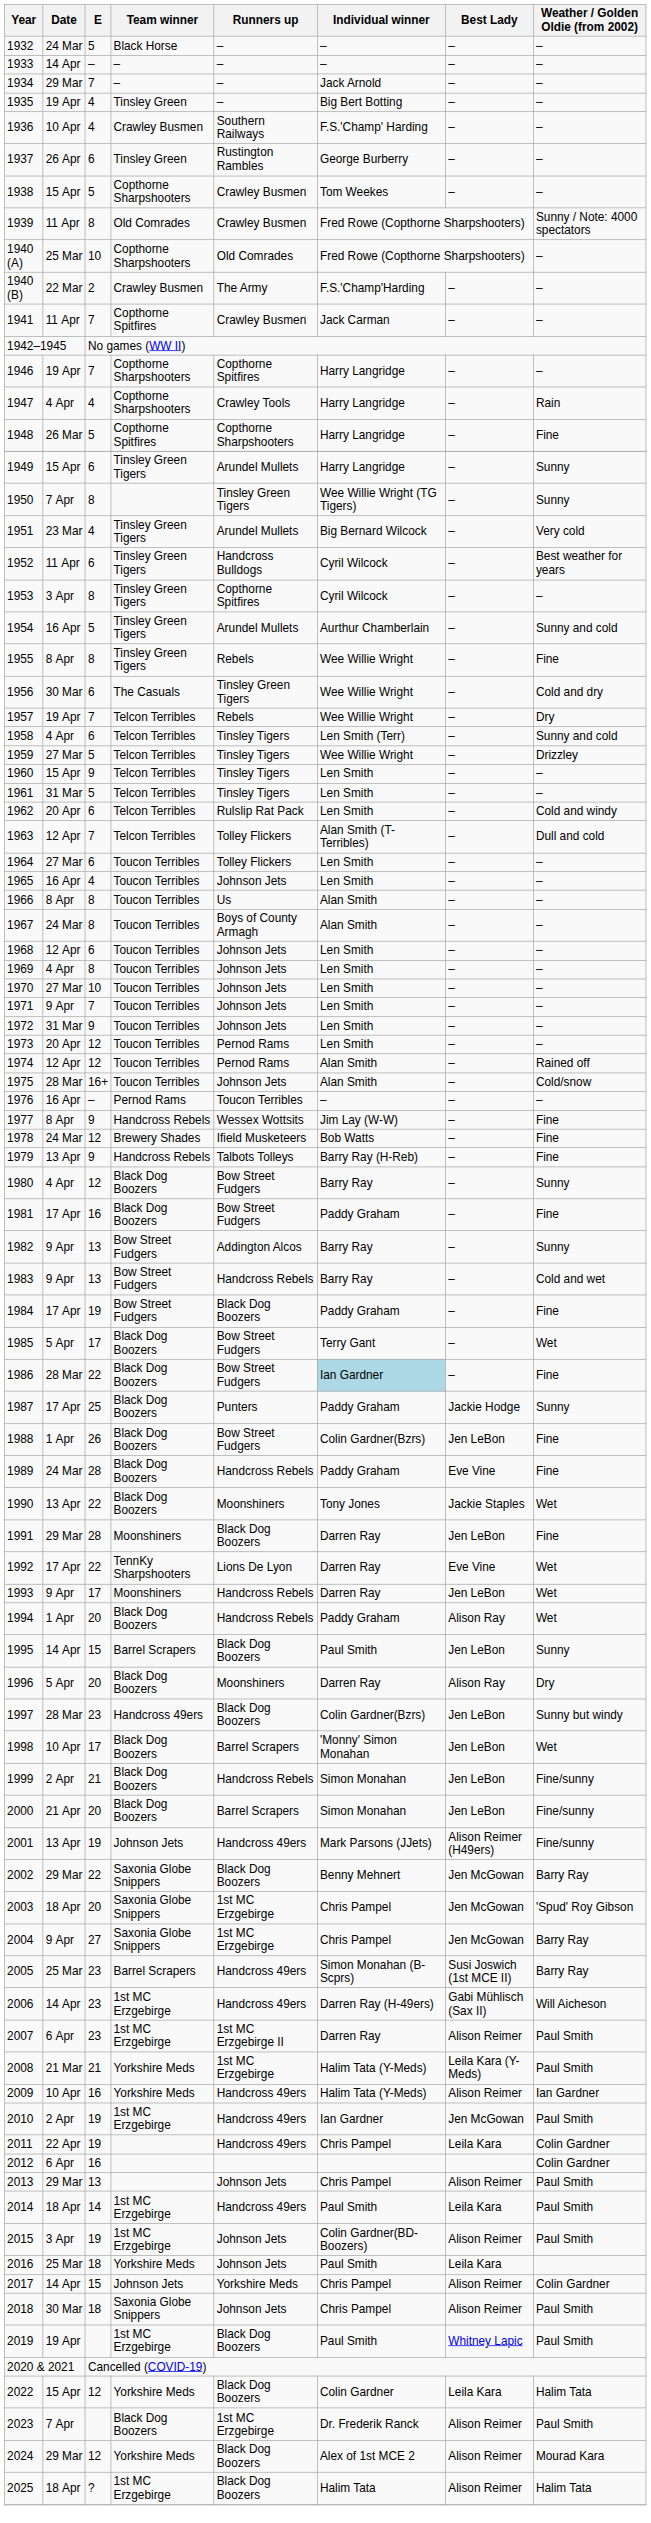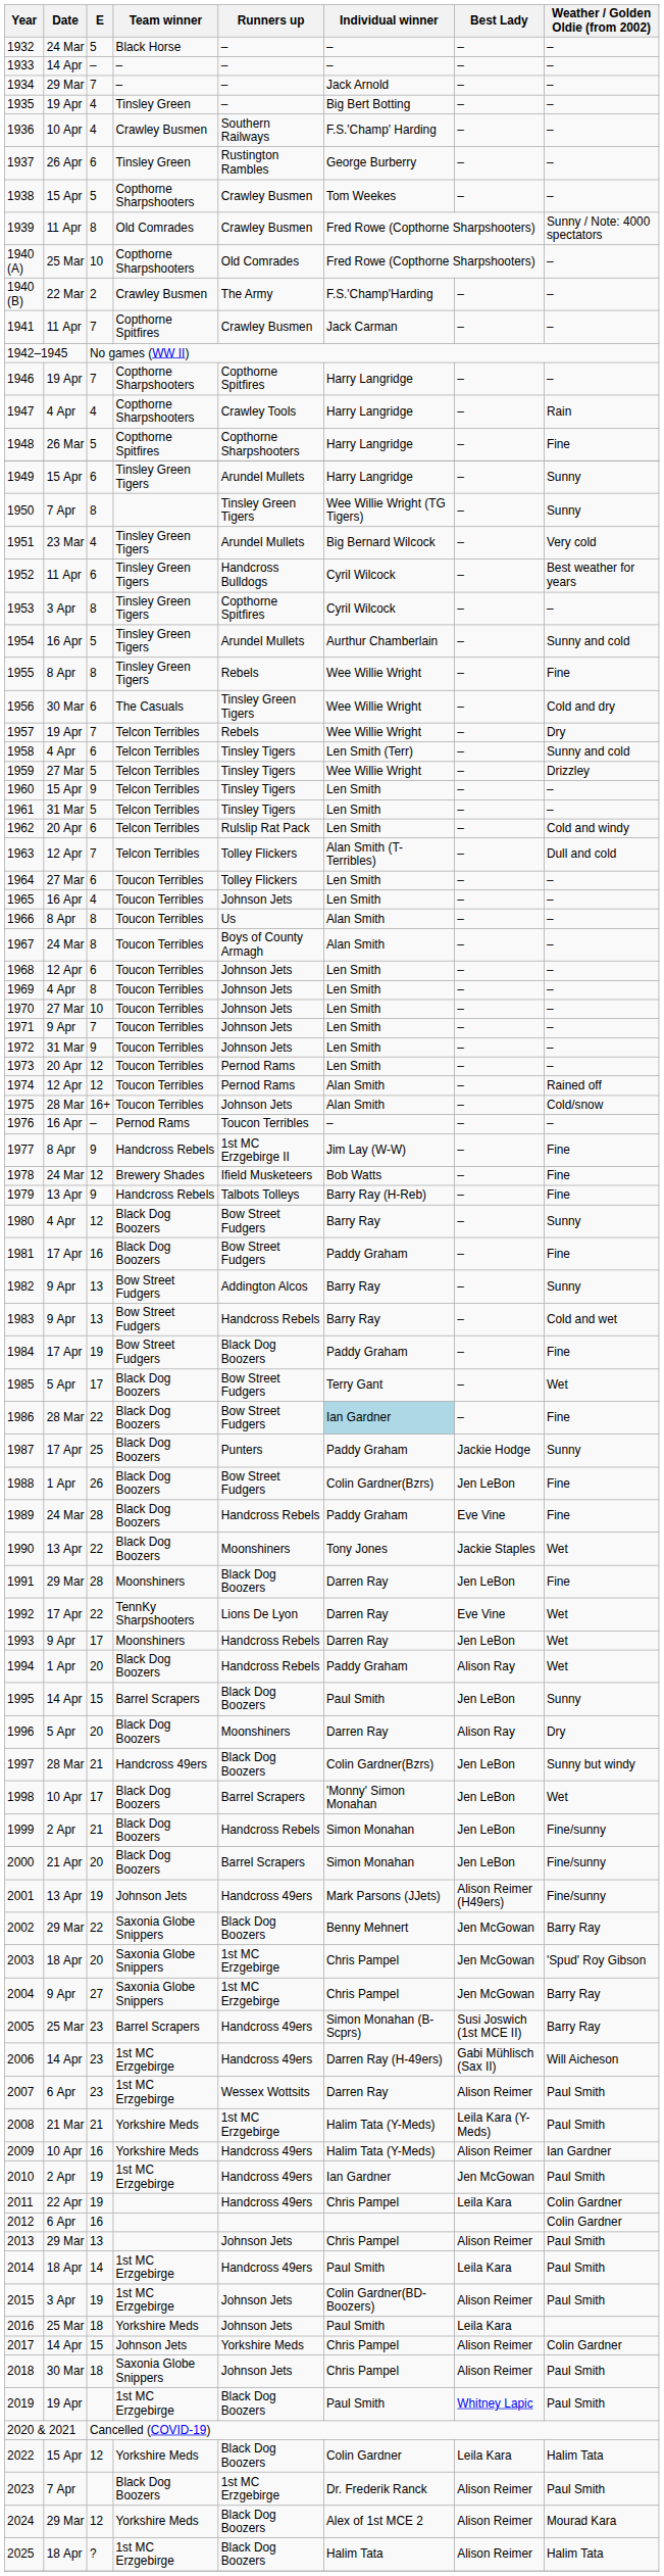 <table class=wikitable>
 <tr>
 <th>Year</th>
 <th>Date</th>
 <th>E</th>
 <th>Team winner</th>
 <th>Runners up</th>
 <th>Individual winner</th>
 <th>Best Lady</th>
 <th>Weather / Golden Oldie (from 2002)</th>
 </tr>
 <tr>
 <td>1932</td>
 <td>24 Mar</td>
 <td>5</td>
 <td>Black Horse</td>
 <td>–</td>
 <td>–</td>
 <td>–</td>
 <td>–</td>
 </tr>
 <tr>
 <td>1933</td>
 <td>14 Apr</td>
 <td>–</td>
 <td>–</td>
 <td>–</td>
 <td>–</td>
 <td>–</td>
 <td>–</td>
 </tr>
 <tr>
 <td>1934</td>
 <td>29 Mar</td>
 <td>7</td>
 <td>–</td>
 <td>–</td>
 <td>Jack Arnold </td>
 <td>–</td>
 <td>–</td>
 </tr>
 <tr>
 <td>1935</td>
 <td>19 Apr</td>
 <td>4</td>
 <td>Tinsley Green</td>
 <td>–</td>
 <td>Big Bert Botting </td>
 <td>–</td>
 <td>–</td>
 </tr>
 <tr>
 <td>1936</td>
 <td>10 Apr</td>
 <td>4</td>
 <td>Crawley Busmen </td>
 <td>Southern Railways</td>
 <td>F.S.'Champ' Harding </td>
 <td>–</td>
 <td>–</td>
 </tr>
 <tr>
 <td>1937</td>
 <td>26 Apr</td>
 <td>6</td>
 <td>Tinsley Green </td>
 <td>Rustington Rambles</td>
 <td>George Burberry </td>
 <td>–</td>
 <td>–</td>
 </tr>
 <tr>
 <td>1938</td>
 <td>15 Apr</td>
 <td>5</td>
 <td>Copthorne Sharpshooters </td>
 <td>Crawley Busmen </td>
 <td>Tom Weekes </td>
 <td>–</td>
 <td>–</td>
 </tr>
 <tr>
 <td>1939</td>
 <td>11 Apr</td>
 <td>8</td>
 <td>Old Comrades </td>
 <td>Crawley Busmen </td>
 <td colspan="2">Fred Rowe (Copthorne Sharpshooters)</td>
 <td>Sunny / Note: 4000 spectators </td>
 </tr>
 <tr>
 <td>1940 (A)</td>
 <td>25 Mar</td>
 <td>10</td>
 <td>Copthorne Sharpshooters</td>
 <td>Old Comrades</td>
 <td colspan="2">Fred Rowe (Copthorne Sharpshooters)</td>
 <td>–</td>
 </tr>
 <tr>
 <td>1940 (B)</td>
 <td>22 Mar</td>
 <td>2</td>
 <td>Crawley Busmen</td>
 <td>The Army</td>
 <td>F.S.'Champ'Harding</td>
 <td>–</td>
 <td>–</td>
 </tr>
 <tr>
 <td>1941</td>
 <td>11 Apr</td>
 <td>7</td>
 <td>Copthorne Spitfires</td>
 <td>Crawley Busmen</td>
 <td>Jack Carman</td>
 <td>–</td>
 <td>–</td>
 </tr>
 <tr>
 <td colspan="2">1942–1945</td>
 <td colspan="6">No games (<a href='#'>WW II</a>)</td>
 </tr>
 <tr>
 <td>1946</td>
 <td>19 Apr</td>
 <td>7</td>
 <td>Copthorne Sharpshooters</td>
 <td>Copthorne Spitfires</td>
 <td>Harry Langridge</td>
 <td>–</td>
 <td>–</td>
 </tr>
 <tr>
 <td>1947</td>
 <td>4 Apr</td>
 <td>4</td>
 <td>Copthorne Sharpshooters</td>
 <td>Crawley Tools</td>
 <td>Harry Langridge</td>
 <td>–</td>
 <td>Rain</td>
 </tr>
 <tr>
 <td>1948</td>
 <td>26 Mar</td>
 <td>5</td>
 <td>Copthorne Spitfires</td>
 <td>Copthorne Sharpshooters</td>
 <td>Harry Langridge</td>
 <td>–</td>
 <td>Fine</td>
 </tr>
 <tr>
 </tr>
 <tr>
 <td>1949</td>
 <td>15 Apr</td>
 <td>6</td>
 <td>Tinsley Green Tigers</td>
 <td>Arundel Mullets</td>
 <td>Harry Langridge</td>
 <td>–</td>
 <td>Sunny</td>
 </tr>
 <tr>
 <td>1950</td>
 <td>7 Apr</td>
 <td>8</td>
 <td></td>
 <td>Tinsley Green Tigers</td>
 <td>Wee Willie Wright (TG Tigers)</td>
 <td>–</td>
 <td>Sunny</td>
 </tr>
 <tr>
 <td>1951</td>
 <td>23 Mar</td>
 <td>4</td>
 <td>Tinsley Green Tigers</td>
 <td>Arundel Mullets</td>
 <td>Big Bernard Wilcock</td>
 <td>–</td>
 <td>Very cold</td>
 </tr>
 <tr>
 <td>1952</td>
 <td>11 Apr</td>
 <td>6</td>
 <td>Tinsley Green Tigers</td>
 <td>Handcross Bulldogs</td>
 <td>Cyril Wilcock</td>
 <td>–</td>
 <td>Best weather for years</td>
 </tr>
 <tr>
 <td>1953</td>
 <td>3 Apr</td>
 <td>8</td>
 <td>Tinsley Green Tigers</td>
 <td>Copthorne Spitfires</td>
 <td>Cyril Wilcock</td>
 <td>–</td>
 <td>–</td>
 </tr>
 <tr>
 <td>1954</td>
 <td>16 Apr</td>
 <td>5</td>
 <td>Tinsley Green Tigers</td>
 <td>Arundel Mullets</td>
 <td>Aurthur Chamberlain</td>
 <td>–</td>
 <td>Sunny and cold</td>
 </tr>
 <tr>
 <td>1955</td>
 <td>8 Apr</td>
 <td>8</td>
 <td>Tinsley Green Tigers</td>
 <td>Rebels</td>
 <td>Wee Willie Wright</td>
 <td>–</td>
 <td>Fine</td>
 </tr>
 <tr>
 <td>1956</td>
 <td>30 Mar</td>
 <td>6</td>
 <td>The Casuals</td>
 <td>Tinsley Green Tigers</td>
 <td>Wee Willie Wright</td>
 <td>–</td>
 <td>Cold and dry</td>
 </tr>
 <tr>
 <td>1957</td>
 <td>19 Apr</td>
 <td>7</td>
 <td>Telcon Terribles</td>
 <td>Rebels</td>
 <td>Wee Willie Wright</td>
 <td>–</td>
 <td>Dry</td>
 </tr>
 <tr>
 <td>1958</td>
 <td>4 Apr</td>
 <td>6</td>
 <td>Telcon Terribles</td>
 <td>Tinsley Tigers</td>
 <td>Len Smith (Terr)</td>
 <td>–</td>
 <td>Sunny and cold</td>
 </tr>
 <tr>
 <td>1959</td>
 <td>27 Mar</td>
 <td>5</td>
 <td>Telcon Terribles</td>
 <td>Tinsley Tigers</td>
 <td>Wee Willie Wright</td>
 <td>–</td>
 <td>Drizzley</td>
 </tr>
 <tr>
 <td>1960</td>
 <td>15 Apr</td>
 <td>9</td>
 <td>Telcon Terribles</td>
 <td>Tinsley Tigers</td>
 <td>Len Smith</td>
 <td>–</td>
 <td>–</td>
 </tr>
 <tr>
 <td>1961</td>
 <td>31 Mar</td>
 <td>5</td>
 <td>Telcon Terribles</td>
 <td>Tinsley Tigers</td>
 <td>Len Smith</td>
 <td>–</td>
 <td>–</td>
 </tr>
 <tr>
 <td>1962</td>
 <td>20 Apr</td>
 <td>6</td>
 <td>Telcon Terribles</td>
 <td>Rulslip Rat Pack</td>
 <td>Len Smith</td>
 <td>–</td>
 <td>Cold and windy</td>
 </tr>
 <tr>
 <td>1963</td>
 <td>12 Apr</td>
 <td>7</td>
 <td>Telcon Terribles</td>
 <td>Tolley Flickers</td>
 <td>Alan Smith (T-Terribles)</td>
 <td>–</td>
 <td>Dull and cold</td>
 </tr>
 <tr>
 <td>1964</td>
 <td>27 Mar</td>
 <td>6</td>
 <td>Toucon Terribles</td>
 <td>Tolley Flickers</td>
 <td>Len Smith</td>
 <td>–</td>
 <td>–</td>
 </tr>
 <tr>
 <td>1965</td>
 <td>16 Apr</td>
 <td>4</td>
 <td>Toucon Terribles</td>
 <td>Johnson Jets</td>
 <td>Len Smith</td>
 <td>–</td>
 <td>–</td>
 </tr>
 <tr>
 <td>1966</td>
 <td>8 Apr</td>
 <td>8</td>
 <td>Toucon Terribles</td>
 <td>Us</td>
 <td>Alan Smith</td>
 <td>–</td>
 <td>–</td>
 </tr>
 <tr>
 <td>1967</td>
 <td>24 Mar</td>
 <td>8</td>
 <td>Toucon Terribles</td>
 <td>Boys of County Armagh</td>
 <td>Alan Smith</td>
 <td>–</td>
 <td>–</td>
 </tr>
 <tr>
 <td>1968</td>
 <td>12 Apr</td>
 <td>6</td>
 <td>Toucon Terribles</td>
 <td>Johnson Jets</td>
 <td>Len Smith</td>
 <td>–</td>
 <td>–</td>
 </tr>
 <tr>
 <td>1969</td>
 <td>4 Apr</td>
 <td>8</td>
 <td>Toucon Terribles</td>
 <td>Johnson Jets</td>
 <td>Len Smith</td>
 <td>–</td>
 <td>–</td>
 </tr>
 <tr>
 <td>1970</td>
 <td>27 Mar</td>
 <td>10</td>
 <td>Toucon Terribles</td>
 <td>Johnson Jets</td>
 <td>Len Smith</td>
 <td>–</td>
 <td>–</td>
 </tr>
 <tr>
 <td>1971</td>
 <td>9 Apr</td>
 <td>7</td>
 <td>Toucon Terribles</td>
 <td>Johnson Jets</td>
 <td>Len Smith</td>
 <td>–</td>
 <td>–</td>
 </tr>
 <tr>
 <td>1972</td>
 <td>31 Mar</td>
 <td>9</td>
 <td>Toucon Terribles</td>
 <td>Johnson Jets</td>
 <td>Len Smith</td>
 <td>–</td>
 <td>–</td>
 </tr>
 <tr>
 <td>1973</td>
 <td>20 Apr</td>
 <td>12</td>
 <td>Toucon Terribles</td>
 <td>Pernod Rams</td>
 <td>Len Smith</td>
 <td>–</td>
 <td>–</td>
 </tr>
 <tr>
 <td>1974</td>
 <td>12 Apr</td>
 <td>12</td>
 <td>Toucon Terribles</td>
 <td>Pernod Rams</td>
 <td>Alan Smith</td>
 <td>–</td>
 <td>Rained off</td>
 </tr>
 <tr>
 <td>1975</td>
 <td>28 Mar</td>
 <td>16+</td>
 <td>Toucon Terribles</td>
 <td>Johnson Jets</td>
 <td>Alan Smith</td>
 <td>–</td>
 <td>Cold/snow</td>
 </tr>
 <tr>
 <td>1976</td>
 <td>16 Apr</td>
 <td>–</td>
 <td>Pernod Rams</td>
 <td>Toucon Terribles</td>
 <td>–</td>
 <td>–</td>
 <td>–</td>
 </tr>
 <tr>
 <td>1977</td>
 <td>8 Apr</td>
 <td>9</td>
 <td>Handcross Rebels</td>
-<td>Wessex Wottsits</td>
+<td>1st MC Erzgebirge II </td>
 <td>Jim Lay (W-W)</td>
 <td>–</td>
 <td>Fine</td>
 </tr>
 <tr>
 <td>1978</td>
 <td>24 Mar</td>
 <td>12</td>
 <td>Brewery Shades</td>
 <td>Ifield Musketeers</td>
 <td>Bob Watts</td>
 <td>–</td>
 <td>Fine</td>
 </tr>
 <tr>
 <td>1979</td>
 <td>13 Apr</td>
 <td>9</td>
 <td>Handcross Rebels</td>
 <td>Talbots Tolleys</td>
 <td>Barry Ray (H-Reb)</td>
 <td>–</td>
 <td>Fine</td>
 </tr>
 <tr>
 <td>1980</td>
 <td>4 Apr</td>
 <td>12</td>
 <td>Black Dog Boozers</td>
 <td>Bow Street Fudgers</td>
 <td>Barry Ray</td>
 <td>–</td>
 <td>Sunny</td>
 </tr>
 <tr>
 <td>1981</td>
 <td>17 Apr</td>
 <td>16</td>
 <td>Black Dog Boozers</td>
 <td>Bow Street Fudgers</td>
 <td>Paddy Graham</td>
 <td>–</td>
 <td>Fine</td>
 </tr>
 <tr>
 <td>1982</td>
 <td>9 Apr</td>
 <td>13</td>
 <td>Bow Street Fudgers</td>
 <td>Addington Alcos</td>
 <td>Barry Ray</td>
 <td>–</td>
 <td>Sunny</td>
 </tr>
 <tr>
 <td>1983</td>
 <td>9 Apr</td>
 <td>13</td>
 <td>Bow Street Fudgers</td>
 <td>Handcross Rebels</td>
 <td>Barry Ray</td>
 <td>–</td>
 <td>Cold and wet</td>
 </tr>
 <tr>
 <td>1984</td>
 <td>17 Apr</td>
 <td>19</td>
 <td>Bow Street Fudgers </td>
 <td>Black Dog Boozers </td>
 <td>Paddy Graham</td>
 <td>–</td>
 <td>Fine</td>
 </tr>
 <tr>
 <td>1985</td>
 <td>5 Apr</td>
 <td>17</td>
 <td>Black Dog Boozers</td>
 <td>Bow Street Fudgers</td>
 <td>Terry Gant</td>
 <td>–</td>
 <td>Wet</td>
 </tr>
 <tr>
 <td>1986</td>
 <td>28 Mar</td>
 <td>22</td>
 <td>Black Dog Boozers</td>
 <td>Bow Street Fudgers</td>
 <td style="background: lightblue;">Ian Gardner</td>
 <td>–</td>
 <td>Fine</td>
 </tr>
 <tr>
 <td>1987</td>
 <td>17 Apr</td>
 <td>25</td>
 <td>Black Dog Boozers</td>
 <td>Punters</td>
 <td>Paddy Graham</td>
 <td>Jackie Hodge </td>
 <td>Sunny</td>
 </tr>
 <tr>
 <td>1988</td>
 <td>1 Apr</td>
 <td>26</td>
 <td>Black Dog Boozers</td>
 <td>Bow Street Fudgers</td>
 <td>Colin Gardner(Bzrs)</td>
 <td>Jen LeBon</td>
 <td>Fine</td>
 </tr>
 <tr>
 <td>1989</td>
 <td>24 Mar</td>
 <td>28</td>
 <td>Black Dog Boozers</td>
 <td>Handcross Rebels</td>
 <td>Paddy Graham</td>
 <td>Eve Vine</td>
 <td>Fine</td>
 </tr>
 <tr>
 <td>1990</td>
 <td>13 Apr</td>
 <td>22</td>
 <td>Black Dog Boozers</td>
 <td>Moonshiners</td>
 <td>Tony Jones</td>
 <td>Jackie Staples</td>
 <td>Wet</td>
 </tr>
 <tr>
 <td>1991</td>
 <td>29 Mar</td>
 <td>28</td>
 <td>Moonshiners</td>
 <td>Black Dog Boozers</td>
 <td>Darren Ray</td>
 <td>Jen LeBon</td>
 <td>Fine</td>
 </tr>
 <tr>
 <td>1992</td>
 <td>17 Apr</td>
 <td>22</td>
 <td>TennKy Sharpshooters </td>
 <td>Lions De Lyon </td>
 <td>Darren Ray</td>
 <td>Eve Vine</td>
 <td>Wet</td>
 </tr>
 <tr>
 <td>1993</td>
 <td>9 Apr</td>
 <td>17</td>
 <td>Moonshiners</td>
 <td>Handcross Rebels</td>
 <td>Darren Ray</td>
 <td>Jen LeBon</td>
 <td>Wet</td>
 </tr>
 <tr>
 <td>1994</td>
 <td>1 Apr</td>
 <td>20</td>
 <td>Black Dog Boozers </td>
 <td>Handcross Rebels </td>
 <td>Paddy Graham </td>
 <td>Alison Ray </td>
 <td>Wet </td>
 </tr>
 <tr>
 <td>1995</td>
 <td>14 Apr</td>
 <td>15</td>
 <td>Barrel Scrapers</td>
 <td>Black Dog Boozers</td>
 <td>Paul Smith</td>
 <td>Jen LeBon</td>
 <td>Sunny</td>
 </tr>
 <tr>
 <td>1996</td>
 <td>5 Apr</td>
 <td>20</td>
 <td>Black Dog Boozers</td>
 <td>Moonshiners</td>
 <td>Darren Ray</td>
 <td>Alison Ray</td>
 <td>Dry</td>
 </tr>
 <tr>
 <td>1997</td>
 <td>28 Mar</td>
-<td>23</td>
+<td>21</td>
 <td>Handcross 49ers</td>
 <td>Black Dog Boozers</td>
 <td>Colin Gardner(Bzrs)</td>
 <td>Jen LeBon</td>
 <td>Sunny but windy</td>
 </tr>
 <tr>
 <td>1998</td>
 <td>10 Apr</td>
 <td>17</td>
 <td>Black Dog Boozers</td>
 <td>Barrel Scrapers</td>
 <td>'Monny' Simon Monahan</td>
 <td>Jen LeBon</td>
 <td>Wet</td>
 </tr>
 <tr>
 <td>1999</td>
 <td>2 Apr</td>
 <td>21</td>
 <td>Black Dog Boozers</td>
 <td>Handcross Rebels</td>
 <td>Simon Monahan</td>
 <td>Jen LeBon</td>
 <td>Fine/sunny</td>
 </tr>
 <tr>
 <td>2000</td>
 <td>21 Apr</td>
 <td>20</td>
 <td>Black Dog Boozers</td>
 <td>Barrel Scrapers</td>
 <td>Simon Monahan</td>
 <td>Jen LeBon</td>
 <td>Fine/sunny</td>
 </tr>
 <tr>
 <td>2001</td>
 <td>13 Apr</td>
 <td>19</td>
 <td>Johnson Jets </td>
 <td>Handcross 49ers </td>
 <td>Mark Parsons (JJets)</td>
 <td>Alison Reimer (H49ers)</td>
 <td>Fine/sunny</td>
 </tr>
 <tr>
 <td>2002</td>
 <td>29 Mar</td>
 <td>22 </td>
 <td>Saxonia Globe Snippers  </td>
 <td>Black Dog Boozers  </td>
 <td>Benny Mehnert </td>
 <td>Jen McGowan </td>
 <td>Barry Ray </td>
 </tr>
 <tr>
 <td>2003</td>
 <td>18 Apr</td>
 <td>20 </td>
 <td>Saxonia Globe Snippers </td>
 <td>1st MC Erzgebirge </td>
 <td>Chris Pampel </td>
 <td>Jen McGowan </td>
 <td>'Spud' Roy Gibson </td>
 </tr>
 <tr>
 <td>2004</td>
 <td>9 Apr</td>
 <td>27 </td>
 <td>Saxonia Globe Snippers </td>
 <td>1st MC Erzgebirge </td>
 <td>Chris Pampel </td>
 <td>Jen McGowan </td>
 <td>Barry Ray </td>
 </tr>
 <tr>
 <td>2005</td>
 <td>25 Mar</td>
 <td>23 </td>
 <td>Barrel Scrapers </td>
 <td>Handcross 49ers </td>
 <td>Simon Monahan (B-Scprs) </td>
 <td>Susi Joswich (1st MCE II)</td>
 <td>Barry Ray </td>
 </tr>
 <tr>
 <td>2006</td>
 <td>14 Apr</td>
 <td>23 </td>
 <td>1st MC Erzgebirge </td>
 <td>Handcross 49ers </td>
 <td>Darren Ray (H-49ers)</td>
 <td>Gabi Mühlisch (Sax II)</td>
 <td>Will Aicheson </td>
 </tr>
 <tr>
 <td>2007</td>
 <td>6 Apr</td>
 <td>23 </td>
 <td>1st MC Erzgebirge </td>
-<td>1st MC Erzgebirge II </td>
+<td>Wessex Wottsits</td>
 <td>Darren Ray </td>
 <td>Alison Reimer </td>
 <td>Paul Smith </td>
 </tr>
 <tr>
 <td>2008</td>
 <td>21 Mar</td>
 <td>21 </td>
 <td>Yorkshire Meds </td>
 <td>1st MC Erzgebirge </td>
 <td>Halim Tata (Y-Meds)</td>
 <td>Leila Kara (Y-Meds)</td>
 <td>Paul Smith </td>
 </tr>
 <tr>
 <td>2009</td>
 <td>10 Apr</td>
 <td>16 </td>
 <td>Yorkshire Meds  </td>
 <td>Handcross 49ers </td>
 <td>Halim Tata (Y-Meds)</td>
 <td>Alison Reimer </td>
 <td>Ian Gardner </td>
 </tr>
 <tr>
 <td>2010</td>
 <td>2 Apr</td>
 <td>19 </td>
 <td>1st MC Erzgebirge </td>
 <td>Handcross 49ers </td>
 <td>Ian Gardner </td>
 <td>Jen McGowan </td>
 <td>Paul Smith </td>
 </tr>
 <tr>
 <td>2011</td>
 <td>22 Apr</td>
 <td>19</td>
 <td> </td>
 <td>Handcross 49ers </td>
 <td>Chris Pampel </td>
 <td>Leila Kara </td>
 <td>Colin Gardner </td>
 </tr>
 <tr>
 <td>2012</td>
 <td>6 Apr</td>
 <td>16</td>
 <td> </td>
 <td> </td>
 <td></td>
 <td></td>
 <td>Colin Gardner </td>
 </tr>
 <tr>
 <td>2013</td>
 <td>29 Mar</td>
 <td>13</td>
 <td>  </td>
 <td>Johnson Jets  </td>
 <td>Chris Pampel </td>
 <td>Alison Reimer </td>
 <td>Paul Smith </td>
 </tr>
 <tr>
 <td>2014</td>
 <td>18 Apr</td>
 <td>14 </td>
 <td>1st MC Erzgebirge  </td>
 <td>Handcross 49ers  </td>
 <td>Paul Smith </td>
 <td>Leila Kara </td>
 <td>Paul Smith </td>
 </tr>
 <tr>
 <td>2015</td>
 <td>3 Apr</td>
 <td>19</td>
 <td>1st MC Erzgebirge </td>
 <td>Johnson Jets </td>
 <td>Colin Gardner(BD-Boozers)</td>
 <td>Alison Reimer </td>
 <td>Paul Smith </td>
 </tr>
 <tr>
 <td>2016</td>
 <td>25 Mar</td>
 <td>18</td>
 <td>Yorkshire Meds </td>
 <td>Johnson Jets </td>
 <td>Paul Smith </td>
 <td>Leila Kara </td>
 <td></td>
 </tr>
 <tr>
 <td>2017</td>
 <td>14 Apr</td>
 <td>15</td>
 <td>Johnson Jets </td>
 <td>Yorkshire Meds </td>
 <td>Chris Pampel </td>
 <td>Alison Reimer </td>
 <td>Colin Gardner </td>
 </tr>
 <tr>
 <td>2018</td>
 <td>30 Mar</td>
 <td>18</td>
 <td>Saxonia Globe Snippers </td>
 <td>Johnson Jets </td>
 <td>Chris Pampel </td>
 <td>Alison Reimer </td>
 <td>Paul Smith </td>
 </tr>
 <tr>
 <td>2019</td>
 <td>19 Apr</td>
 <td></td>
 <td>1st MC Erzgebirge </td>
 <td>Black Dog Boozers </td>
 <td>Paul Smith </td>
 <td><a href='#'>Whitney Lapic</a></td>
 <td>Paul Smith </td>
 </tr>
 <tr>
 <td colspan="2">2020 & 2021</td>
 <td colspan="6">Cancelled (<a href='#'>COVID-19</a>)  </td>
 </tr>
 <tr>
 <td>2022</td>
 <td>15 Apr </td>
 <td>12 </td>
 <td>Yorkshire Meds </td>
 <td>Black Dog Boozers </td>
 <td>Colin Gardner </td>
 <td>Leila Kara </td>
 <td>Halim Tata </td>
 </tr>
 <tr>
 <td>2023</td>
 <td>7 Apr</td>
 <td></td>
 <td>Black Dog Boozers </td>
 <td>1st MC Erzgebirge  </td>
 <td>Dr. Frederik Ranck </td>
 <td>Alison Reimer </td>
 <td>Paul Smith </td>
 </tr>
 <tr>
 <td>2024</td>
 <td>29 Mar</td>
 <td>12</td>
 <td>Yorkshire Meds </td>
 <td>Black Dog Boozers </td>
 <td>Alex of 1st MCE 2 </td>
 <td>Alison Reimer </td>
 <td>Mourad Kara </td>
 </tr>
 <tr>
 <td>2025</td>
 <td>18 Apr</td>
 <td>?</td>
 <td>1st MC Erzgebirge  </td>
 <td>Black Dog Boozers </td>
 <td>Halim Tata </td>
 <td>Alison Reimer </td>
 <td>Halim Tata </td>
 </tr>
 <tr>
 </tr>
 </table>
